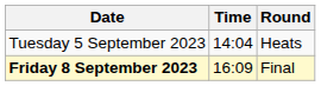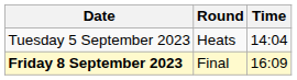 <table class="wikitable">
 <tr>
 <th>Date</th>
+<th>Round</th>
 <th>Time</th>
-<th>Round</th>
 </tr>
 <tr>
 <td>Tuesday 5 September 2023</td>
+<td>Heats</td>
 <td>14:04</td>
-<td>Heats</td>
 </tr>
 <tr bgcolor=lemonchiffon>
 <td><strong>Friday 8 September 2023</strong></td>
+<td>Final</td>
 <td>16:09</td>
-<td>Final</td>
 </tr>
 </table>
